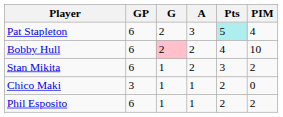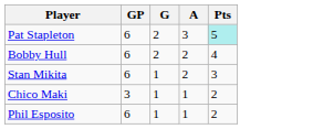 <table class="wikitable">
 <tr>
 <th bgcolor="#DDDDFF" width="40%">Player</th>
 <th bgcolor="#DDDDFF" width="10%">GP</th>
 <th bgcolor="#DDDDFF" width="10%">G</th>
 <th bgcolor="#DDDDFF" width="10%">A</th>
 <th bgcolor="#DDDDFF" width="10%">Pts</th>
-<th bgcolor="#DDDDFF" width="10%">PIM</th>
 </tr>
 <tr>
 <td><a href='#'>Pat Stapleton</a></td>
 <td>6</td>
 <td>2</td>
 <td>3</td>
 <td style="background: paleturquoise;">5</td>
-<td>4</td>
 </tr>
 <tr>
 <td><a href='#'>Bobby Hull</a></td>
 <td>6</td>
-<td style="background: pink;">2</td>
+<td>2</td>
 <td>2</td>
 <td>4</td>
-<td>10</td>
 </tr>
 <tr>
 <td><a href='#'>Stan Mikita</a></td>
 <td>6</td>
 <td>1</td>
 <td>2</td>
 <td>3</td>
-<td>2</td>
 </tr>
 <tr>
 <td><a href='#'>Chico Maki</a></td>
 <td>3</td>
 <td>1</td>
 <td>1</td>
 <td>2</td>
-<td>0</td>
 </tr>
 <tr>
 <td><a href='#'>Phil Esposito</a></td>
 <td>6</td>
 <td>1</td>
 <td>1</td>
 <td>2</td>
-<td>2</td>
 </tr>
 </table>
